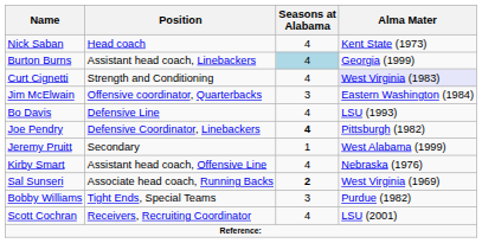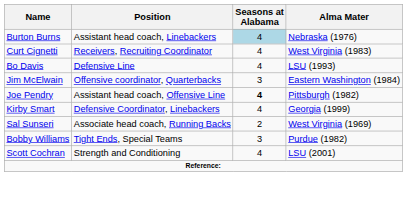 <table class="wikitable" border="1" style="font-size:90%;">
 <tr>
 <th>Name</th>
 <th>Position</th>
 <th>Seasons at<br>Alabama</th>
 <th>Alma Mater</th>
 </tr>
 <tr>
-<td><a href='#'>Nick Saban</a></td>
-<td><a href='#'>Head coach</a></td>
-<td align=center>4</td>
-<td><a href='#'>Kent State</a> (1973)</td>
-</tr>
-<tr>
 <td><a href='#'>Burton Burns</a></td>
 <td>Assistant head coach, <a href='#'>Linebackers</a></td>
 <td align=center style="background: lightblue;">4</td>
-<td><a href='#'>Georgia</a> (1999)</td>
+<td><a href='#'>Nebraska</a> (1976)</td>
 </tr>
 <tr>
 <td><a href='#'>Curt Cignetti</a></td>
-<td>Strength and Conditioning</td>
+<td><a href='#'>Receivers</a>, <a href='#'>Recruiting Coordinator</a></td>
 <td align=center>4</td>
-<td style="background: lavender;"><a href='#'>West Virginia</a> (1983)</td>
+<td><a href='#'>West Virginia</a> (1983)</td>
+</tr>
+<tr>
+<td><a href='#'>Bo Davis</a></td>
+<td><a href='#'>Defensive Line</a></td>
+<td align=center>4</td>
+<td><a href='#'>LSU</a> (1993)</td>
 </tr>
 <tr>
 <td><a href='#'>Jim McElwain</a></td>
 <td><a href='#'>Offensive coordinator</a>, <a href='#'>Quarterbacks</a></td>
 <td align=center>3</td>
 <td><a href='#'>Eastern Washington</a> (1984)</td>
 </tr>
 <tr>
-<td><a href='#'>Bo Davis</a></td>
-<td><a href='#'>Defensive Line</a></td>
-<td align=center>4</td>
-<td><a href='#'>LSU</a> (1993)</td>
-</tr>
-<tr>
 <td><a href='#'>Joe Pendry</a></td>
-<td><a href='#'>Defensive Coordinator</a>, <a href='#'>Linebackers</a></td>
+<td>Assistant head coach, <a href='#'>Offensive Line</a></td>
 <td align=center><strong>4</strong></td>
 <td><a href='#'>Pittsburgh</a> (1982)</td>
 </tr>
 <tr>
-<td><a href='#'>Jeremy Pruitt</a></td>
-<td>Secondary</td>
-<td align=center>1</td>
-<td><a href='#'>West Alabama</a> (1999)</td>
-</tr>
-<tr>
 <td><a href='#'>Kirby Smart</a></td>
-<td>Assistant head coach, <a href='#'>Offensive Line</a></td>
+<td><a href='#'>Defensive Coordinator</a>, <a href='#'>Linebackers</a></td>
 <td align=center>4</td>
-<td><a href='#'>Nebraska</a> (1976)</td>
+<td><a href='#'>Georgia</a> (1999)</td>
 </tr>
 <tr>
 <td><a href='#'>Sal Sunseri</a></td>
 <td>Associate head coach, <a href='#'>Running Backs</a></td>
-<td align=center><strong>2</strong></td>
+<td align=center>2</td>
 <td><a href='#'>West Virginia</a> (1969)</td>
 </tr>
 <tr>
 <td><a href='#'>Bobby Williams</a></td>
 <td><a href='#'>Tight Ends</a>, Special Teams</td>
 <td align=center>3</td>
 <td><a href='#'>Purdue</a> (1982)</td>
 </tr>
 <tr>
 <td><a href='#'>Scott Cochran</a></td>
-<td><a href='#'>Receivers</a>, <a href='#'>Recruiting Coordinator</a></td>
+<td>Strength and Conditioning</td>
 <td align=center>4</td>
 <td><a href='#'>LSU</a> (2001)</td>
 </tr>
 <tr>
 <td colspan="4" style="font-size: 8pt" align="center"><strong>Reference:</strong></td>
 </tr>
 </table>
